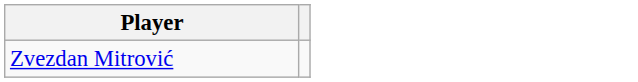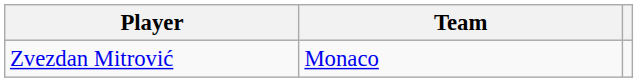 <table class="wikitable" style="text-align: center;">
 <tr>
 <th style="width:200px;">Player</th>
+<th style="width:220px;">Team</th>
 <th></th>
 </tr>
 <tr>
 <td align=left> <a href='#'>Zvezdan Mitrović</a></td>
+<td align=left> <a href='#'>Monaco</a></td>
 <td></td>
 </tr>
 </table>
